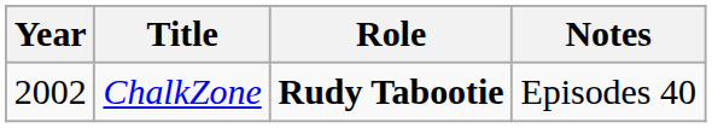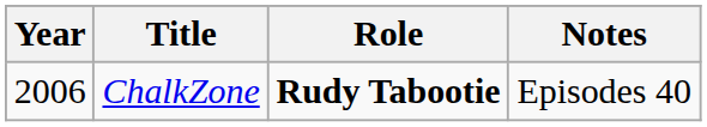 <table class="wikitable">
 <tr>
 <th>Year</th>
 <th>Title</th>
 <th>Role</th>
 <th>Notes</th>
 </tr>
 <tr>
-<td>2002</td>
+<td>2006</td>
 <td><em><a href='#'>ChalkZone</a></em></td>
 <td><strong>Rudy Tabootie</strong></td>
 <td>Episodes 40</td>
 </tr>
 </table>
